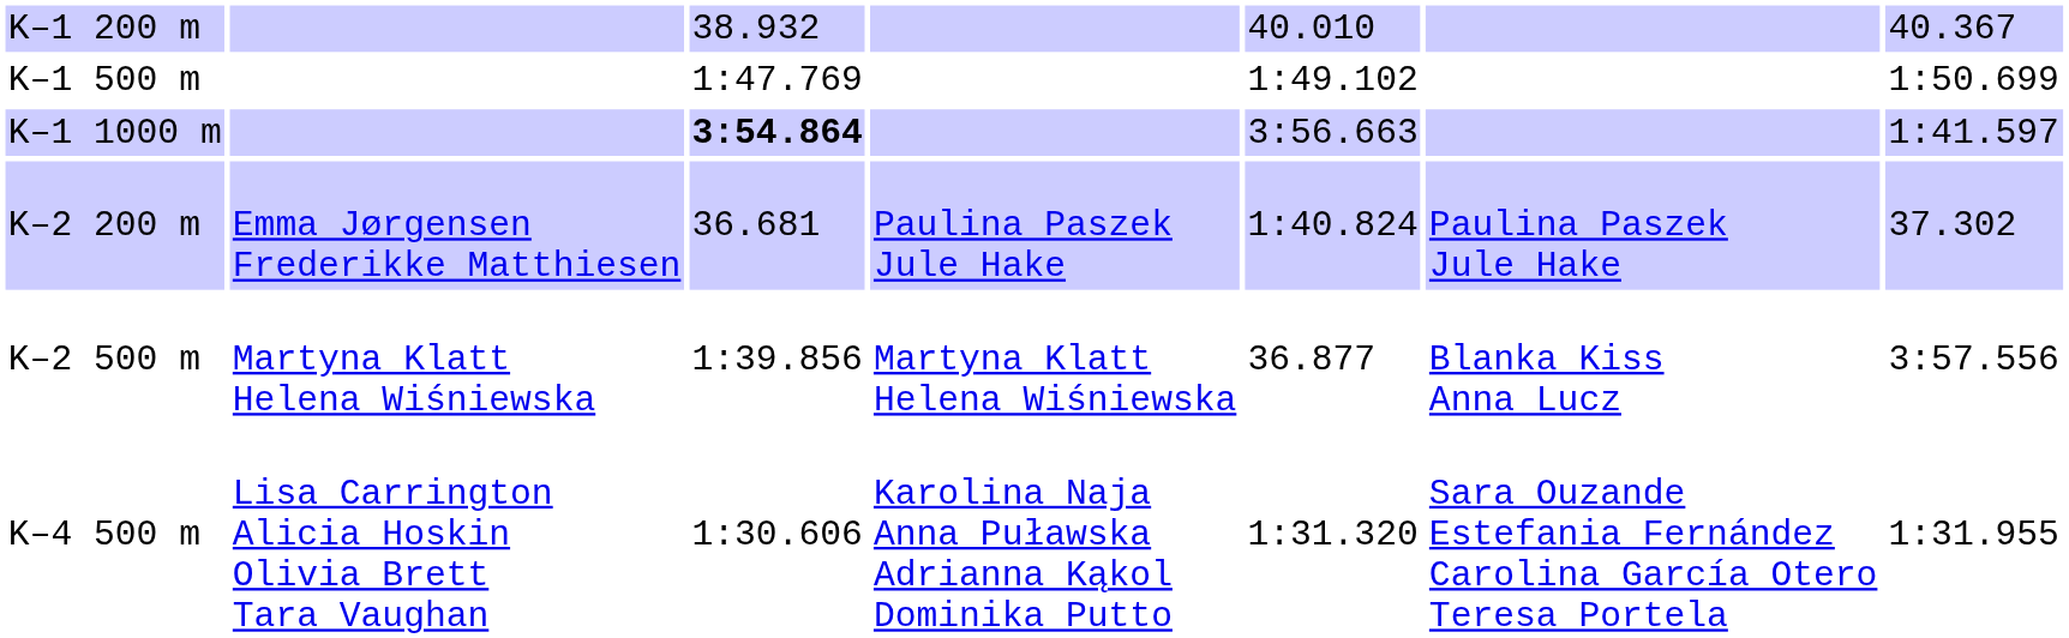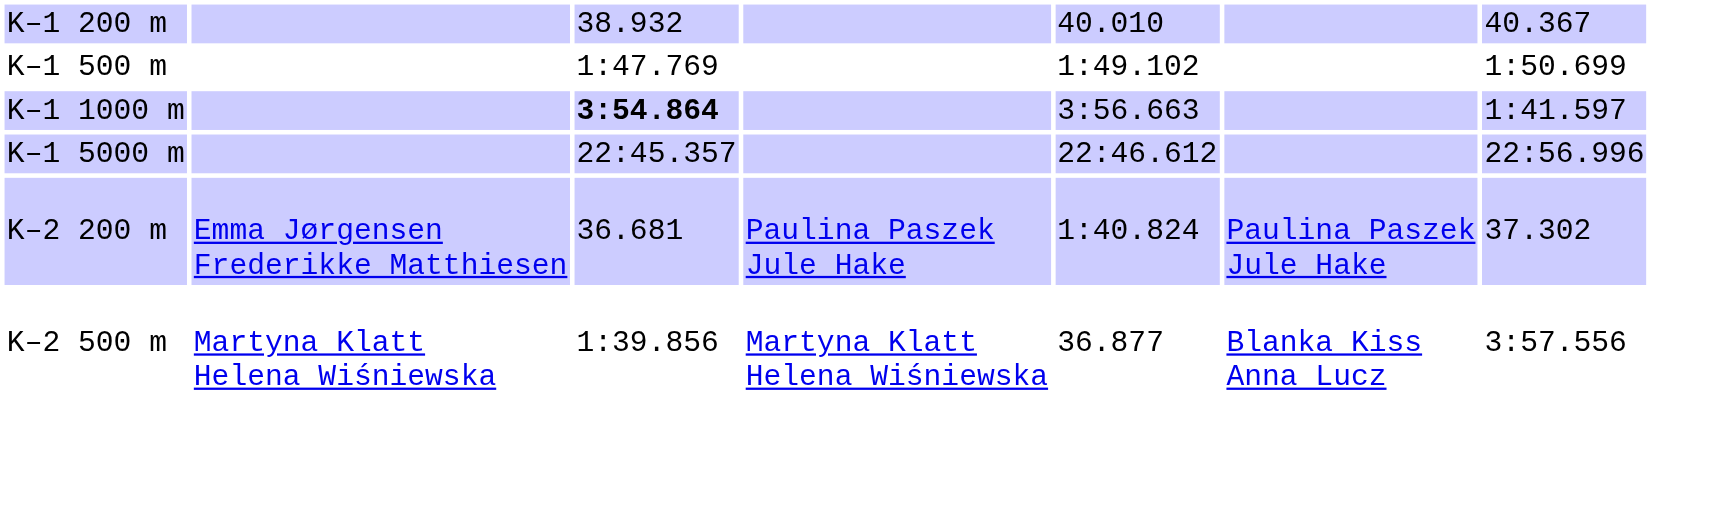 <table>
 <tr bgcolor=ccccff>
 <td>K–1 200 m<br></td>
 <td></td>
 <td>38.932</td>
 <td></td>
 <td>40.010</td>
 <td></td>
 <td>40.367</td>
 </tr>
 <tr>
 <td>K–1 500 m<br></td>
 <td></td>
 <td>1:47.769</td>
 <td></td>
 <td>1:49.102</td>
 <td></td>
 <td>1:50.699</td>
 </tr>
 <tr bgcolor=ccccff>
 <td>K–1 1000 m<br></td>
 <td></td>
 <td><strong>3:54.864</strong></td>
 <td></td>
 <td>3:56.663</td>
 <td></td>
 <td>1:41.597</td>
 </tr>
 <tr bgcolor=ccccff>
+<td>K–1 5000 m<br></td>
+<td></td>
+<td>22:45.357</td>
+<td></td>
+<td>22:46.612</td>
+<td></td>
+<td>22:56.996</td>
+</tr>
+<tr bgcolor=ccccff>
 <td>K–2 200 m<br></td>
 <td><br><a href='#'>Emma Jørgensen</a><br><a href='#'>Frederikke Matthiesen</a></td>
 <td>36.681</td>
 <td><br><a href='#'>Paulina Paszek</a><br><a href='#'>Jule Hake</a></td>
 <td>1:40.824</td>
 <td><br><a href='#'>Paulina Paszek</a><br><a href='#'>Jule Hake</a></td>
 <td>37.302</td>
 </tr>
 <tr>
 <td>K–2 500 m<br></td>
 <td><br><a href='#'>Martyna Klatt</a><br><a href='#'>Helena Wiśniewska</a></td>
 <td>1:39.856</td>
 <td><br><a href='#'>Martyna Klatt</a><br><a href='#'>Helena Wiśniewska</a></td>
 <td>36.877</td>
 <td><br><a href='#'>Blanka Kiss</a><br><a href='#'>Anna Lucz</a></td>
 <td>3:57.556</td>
 </tr>
-<tr>
-<td>K–4 500 m<br></td>
-<td><br><a href='#'>Lisa Carrington</a><br><a href='#'>Alicia Hoskin</a><br><a href='#'>Olivia Brett</a><br><a href='#'>Tara Vaughan</a></td>
-<td>1:30.606</td>
-<td><br><a href='#'>Karolina Naja</a><br><a href='#'>Anna Puławska</a><br><a href='#'>Adrianna Kąkol</a><br><a href='#'>Dominika Putto</a></td>
-<td>1:31.320</td>
-<td><br><a href='#'>Sara Ouzande</a><br><a href='#'>Estefania Fernández</a><br><a href='#'>Carolina García Otero</a><br><a href='#'>Teresa Portela</a></td>
-<td>1:31.955</td>
-</tr>
 </table>
